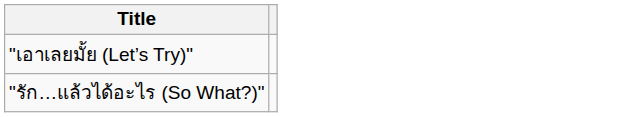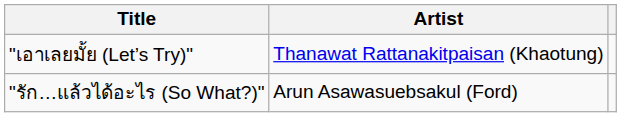 <table class="wikitable">
 <tr>
 <th>Title</th>
+<th>Artist</th>
 <th></th>
 </tr>
 <tr>
 <td>"เอาเลยมั้ย (Let’s Try)"</td>
+<td><a href='#'>Thanawat Rattanakitpaisan</a> (Khaotung)</td>
 <td></td>
 </tr>
 <tr>
 <td>"รัก…แล้วได้อะไร (So What?)"</td>
+<td>Arun Asawasuebsakul (Ford)</td>
 <td></td>
 </tr>
 </table>
